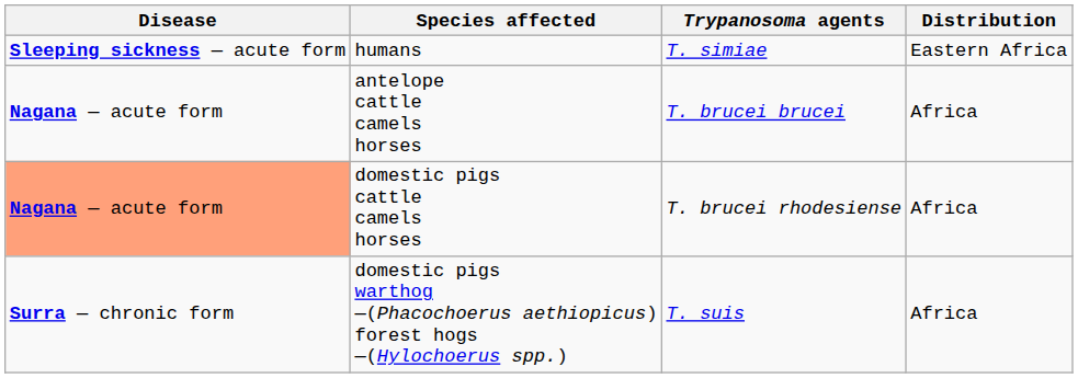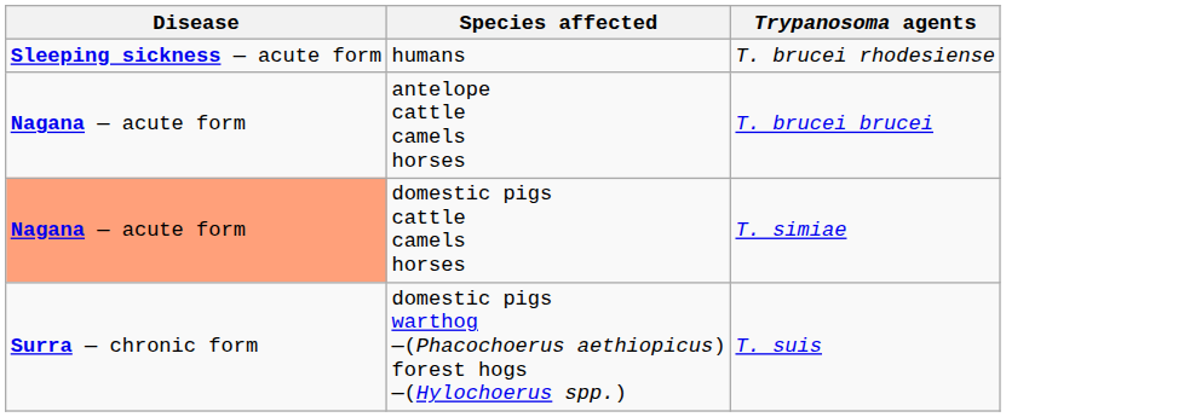 <table class="wikitable">
 <tr>
 <th>Disease</th>
 <th>Species affected</th>
 <th><em>Trypanosoma</em> agents</th>
-<th>Distribution</th>
 </tr>
 <tr>
 <td><strong><a href='#'>Sleeping sickness</a></strong> — acute form</td>
 <td>humans</td>
-<td><em><a href='#'>T. simiae</a></em></td>
-<td>Eastern Africa</td>
+<td><em>T. brucei rhodesiense</em></td>
 </tr>
 <tr>
 <td><strong><a href='#'>Nagana</a></strong> — acute form</td>
 <td>antelope<br>cattle<br>camels<br>horses</td>
 <td><em><a href='#'>T. brucei brucei</a></em></td>
-<td>Africa</td>
 </tr>
 <tr>
 <td style="background: lightsalmon;"><strong><a href='#'>Nagana</a></strong> — acute form</td>
 <td>domestic pigs<br>cattle<br>camels<br>horses</td>
-<td><em>T. brucei rhodesiense</em></td>
-<td>Africa</td>
+<td><em><a href='#'>T. simiae</a></em></td>
 </tr>
 <tr>
 <td><strong><a href='#'>Surra</a></strong> — chronic form</td>
 <td>domestic pigs<br><a href='#'>warthog</a><br>—(<em>Phacochoerus aethiopicus</em>)<br>forest hogs<br>—(<em><a href='#'>Hylochoerus</a> spp.</em>)</td>
 <td><em><a href='#'>T. suis</a></em></td>
-<td>Africa</td>
 </tr>
 </table>
